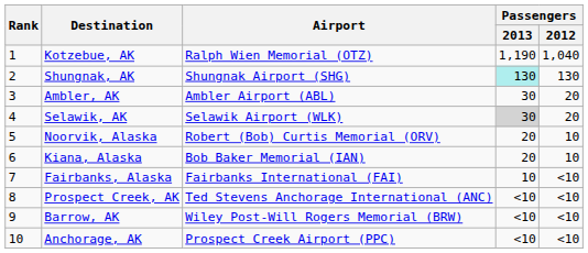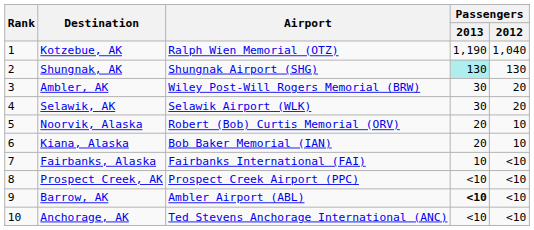 <table class="wikitable" style="margin:1em auto;">
 <tr>
 <th rowspan="2">Rank</th>
 <th rowspan="2">Destination</th>
 <th rowspan="2">Airport</th>
 <th colspan="2">Passengers</th>
 </tr>
 <tr>
 <th>2013</th>
 <th>2012</th>
 </tr>
 <tr>
 <td>1</td>
 <td><a href='#'>Kotzebue, AK</a></td>
 <td><a href='#'>Ralph Wien Memorial (OTZ)</a></td>
 <td align="right">1,190</td>
 <td align="right">1,040</td>
 </tr>
 <tr>
 <td>2</td>
 <td><a href='#'>Shungnak, AK</a></td>
 <td><a href='#'>Shungnak Airport (SHG)</a></td>
 <td align="right" style="background: paleturquoise;">130</td>
 <td align="right">130</td>
 </tr>
 <tr>
 <td>3</td>
 <td><a href='#'>Ambler, AK</a></td>
-<td><a href='#'>Ambler Airport (ABL)</a></td>
+<td><a href='#'>Wiley Post-Will Rogers Memorial (BRW)</a></td>
 <td align="right">30</td>
 <td align="right">20</td>
 </tr>
 <tr>
 <td>4</td>
 <td><a href='#'>Selawik, AK</a></td>
 <td><a href='#'>Selawik Airport (WLK)</a></td>
-<td align="right" style="background: lightgrey;">30</td>
+<td align="right">30</td>
 <td align="right">20</td>
 </tr>
 <tr>
 <td>5</td>
 <td><a href='#'>Noorvik, Alaska</a></td>
 <td><a href='#'>Robert (Bob) Curtis Memorial (ORV)</a></td>
 <td align="right">20</td>
 <td align="right">10</td>
 </tr>
 <tr>
 <td>6</td>
 <td><a href='#'>Kiana, Alaska</a></td>
 <td><a href='#'>Bob Baker Memorial (IAN)</a></td>
 <td align="right">20</td>
 <td align="right">10</td>
 </tr>
 <tr>
 <td>7</td>
 <td><a href='#'>Fairbanks, Alaska</a></td>
 <td><a href='#'>Fairbanks International (FAI)</a></td>
 <td align="right">10</td>
 <td align="right"><10</td>
 </tr>
 <tr>
 <td>8</td>
 <td><a href='#'>Prospect Creek, AK</a></td>
-<td><a href='#'>Ted Stevens Anchorage International (ANC)</a></td>
+<td><a href='#'>Prospect Creek Airport (PPC)</a></td>
 <td align="right"><10</td>
 <td align="right"><10</td>
 </tr>
 <tr>
 <td>9</td>
 <td><a href='#'>Barrow, AK</a></td>
-<td><a href='#'>Wiley Post-Will Rogers Memorial (BRW)</a></td>
-<td align="right"><10</td>
+<td><a href='#'>Ambler Airport (ABL)</a></td>
+<td align="right"><strong><10</strong></td>
 <td align="right"><10</td>
 </tr>
 <tr>
 <td>10</td>
 <td><a href='#'>Anchorage, AK</a></td>
-<td><a href='#'>Prospect Creek Airport (PPC)</a></td>
+<td><a href='#'>Ted Stevens Anchorage International (ANC)</a></td>
 <td align="right"><10</td>
 <td align="right"><10</td>
 </tr>
 </table>
